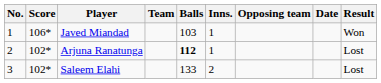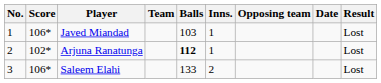 <table class="wikitable sortable" style="font-size:95%">
 <tr>
 <th>No.</th>
 <th>Score</th>
 <th>Player</th>
 <th>Team</th>
 <th>Balls</th>
 <th>Inns.</th>
 <th>Opposing team</th>
 <th>Date</th>
 <th>Result</th>
 </tr>
 <tr>
 <td>1</td>
 <td>106*</td>
 <td><a href='#'>Javed Miandad</a></td>
 <td></td>
 <td>103</td>
 <td>1</td>
 <td></td>
 <td></td>
-<td>Won</td>
+<td>Lost</td>
 </tr>
 <tr>
 <td>2</td>
 <td>102*</td>
 <td><a href='#'>Arjuna Ranatunga</a></td>
 <td></td>
 <td><strong>112</strong></td>
 <td>1</td>
 <td></td>
 <td></td>
 <td>Lost</td>
 </tr>
 <tr>
 <td>3</td>
-<td>102*</td>
+<td>106*</td>
 <td><a href='#'>Saleem Elahi</a></td>
 <td></td>
 <td>133</td>
 <td>2</td>
 <td></td>
 <td></td>
 <td>Lost</td>
 </tr>
 </table>
